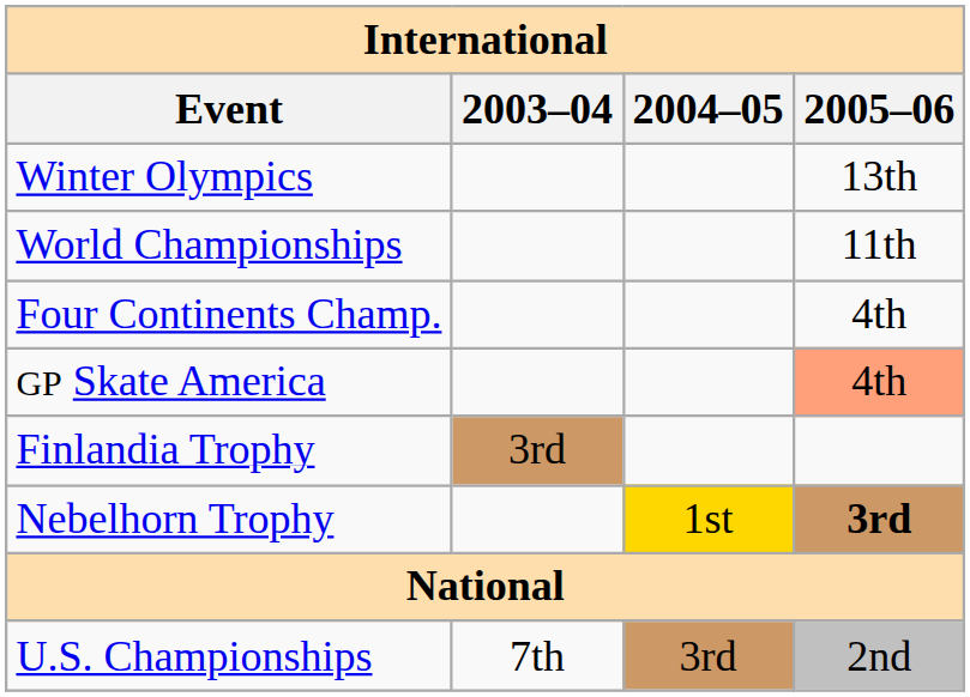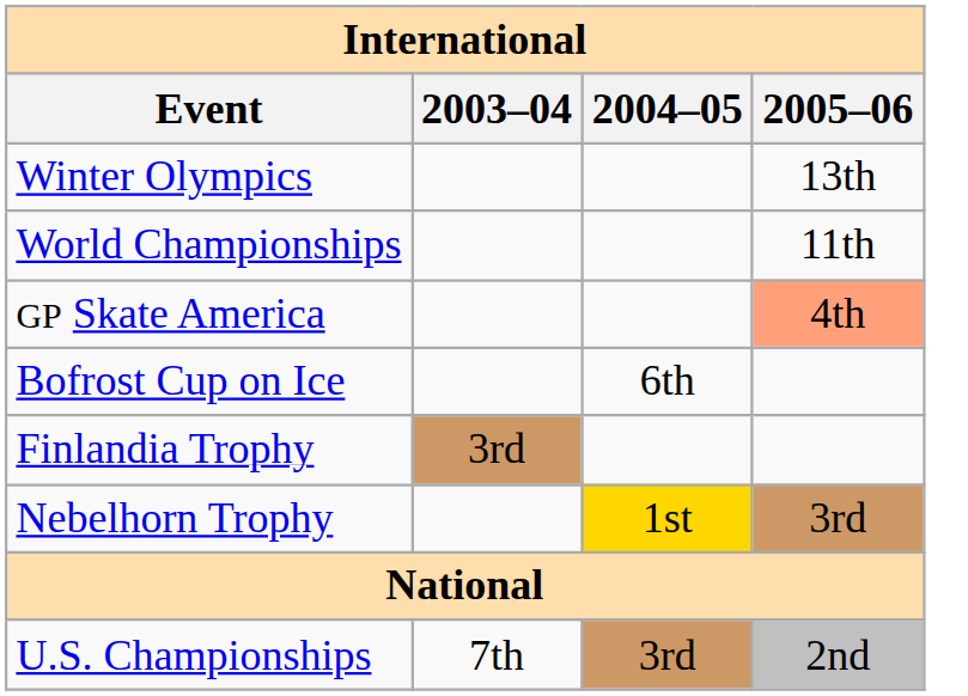 <table class="wikitable" style="text-align:center">
 <tr>
 <th style="background-color: #ffdead; " colspan=4 align=center><strong>International</strong></th>
 </tr>
 <tr>
 <th>Event</th>
 <th>2003–04</th>
 <th>2004–05</th>
 <th>2005–06</th>
 </tr>
 <tr>
 <td align=left><a href='#'>Winter Olympics</a></td>
 <td></td>
 <td></td>
 <td>13th</td>
 </tr>
 <tr>
 <td align=left><a href='#'>World Championships</a></td>
 <td></td>
 <td></td>
 <td>11th</td>
 </tr>
 <tr>
-<td align=left><a href='#'>Four Continents Champ.</a></td>
-<td></td>
-<td></td>
-<td>4th</td>
-</tr>
-<tr>
 <td align=left><small>GP</small> <a href='#'>Skate America</a></td>
 <td></td>
 <td></td>
 <td style="background: lightsalmon;">4th</td>
+</tr>
+<tr>
+<td align=left><a href='#'>Bofrost Cup on Ice</a></td>
+<td></td>
+<td>6th</td>
+<td></td>
 </tr>
 <tr>
 <td align=left><a href='#'>Finlandia Trophy</a></td>
 <td bgcolor=cc9966>3rd</td>
 <td></td>
 <td></td>
 </tr>
 <tr>
 <td align=left><a href='#'>Nebelhorn Trophy</a></td>
 <td></td>
 <td bgcolor=gold>1st</td>
-<td bgcolor=cc9966><strong>3rd</strong></td>
+<td bgcolor=cc9966>3rd</td>
 </tr>
 <tr>
 <th style="background-color: #ffdead; " colspan=4 align=center><strong>National</strong></th>
 </tr>
 <tr>
 <td align=left><a href='#'>U.S. Championships</a></td>
 <td>7th</td>
 <td bgcolor=cc9966>3rd</td>
 <td bgcolor=silver>2nd</td>
 </tr>
 </table>
